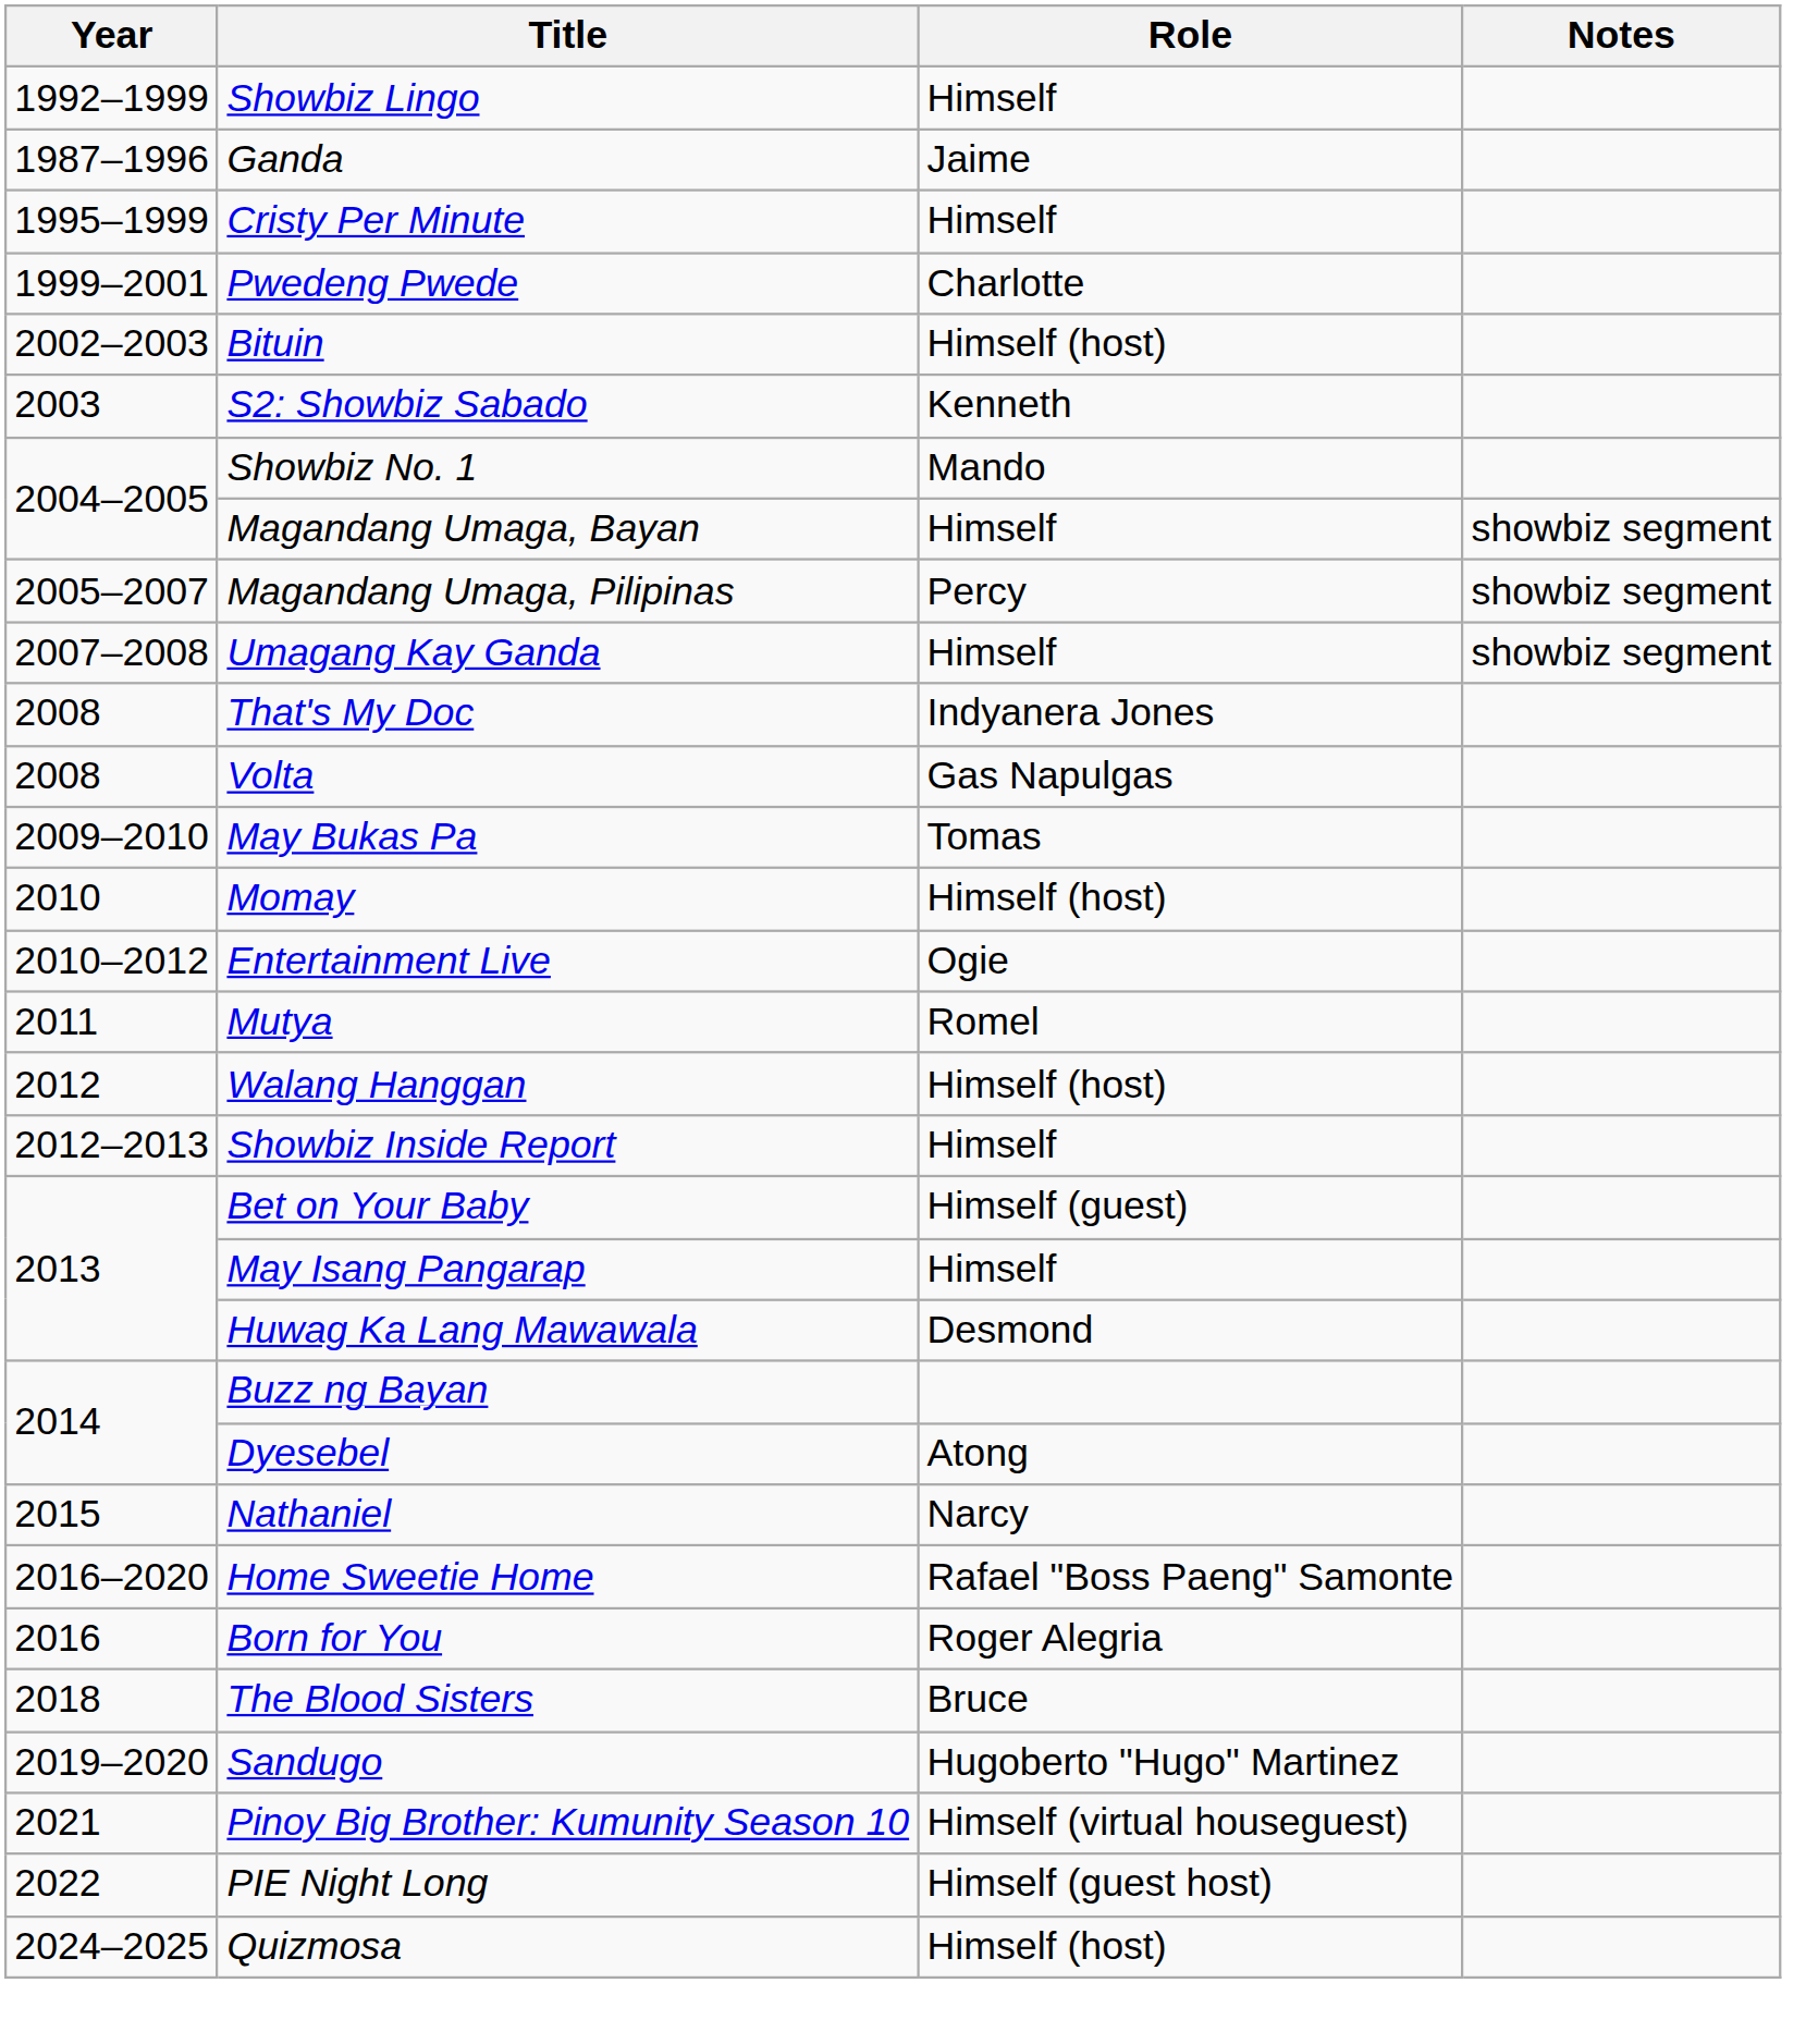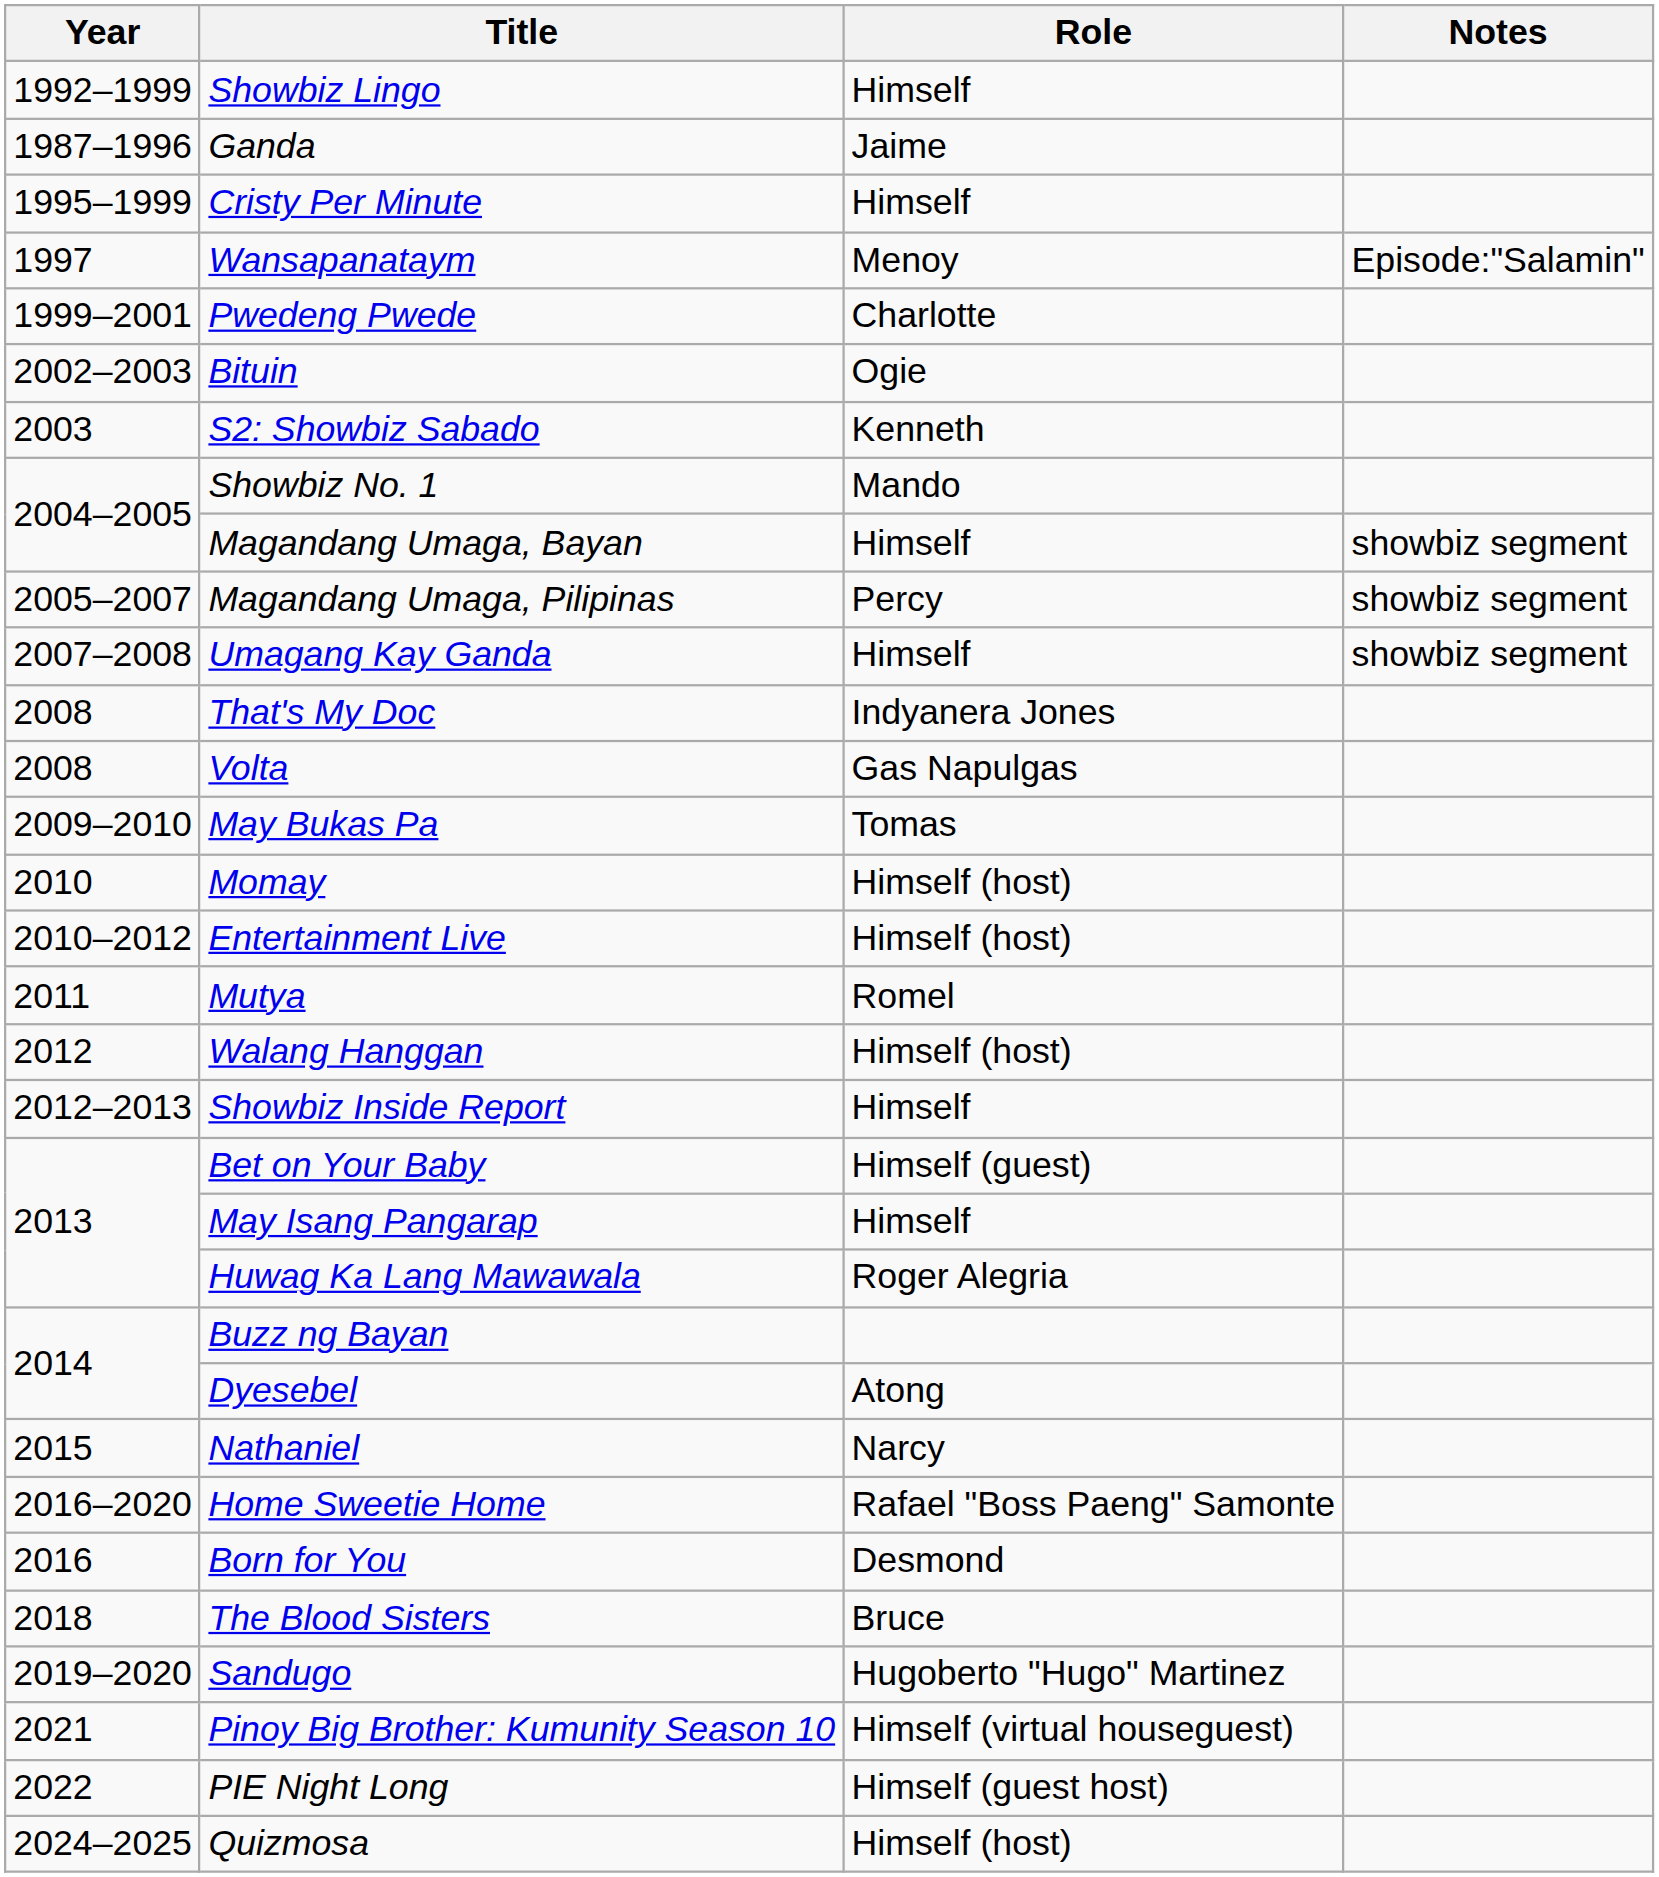 <table class="wikitable plainrowheaders sortable">
 <tr>
 <th scope="col">Year</th>
 <th scope="col">Title</th>
 <th scope="col">Role</th>
 <th scope="col" class="unsortable">Notes</th>
 </tr>
 <tr>
 <td>1992–1999</td>
 <td><em><a href='#'>Showbiz Lingo</a></em></td>
 <td>Himself</td>
 <td></td>
 </tr>
 <tr>
 <td>1987–1996</td>
 <td><em>Ganda</em></td>
 <td>Jaime</td>
 <td></td>
 </tr>
 <tr>
 <td>1995–1999</td>
 <td><em><a href='#'>Cristy Per Minute</a></em></td>
 <td>Himself</td>
 <td></td>
 </tr>
 <tr>
+<td>1997</td>
+<td><em><a href='#'>Wansapanataym</a></em></td>
+<td>Menoy</td>
+<td>Episode:"Salamin"</td>
+</tr>
+<tr>
 <td>1999–2001</td>
 <td><em><a href='#'>Pwedeng Pwede</a></em></td>
 <td>Charlotte</td>
 <td></td>
 </tr>
 <tr>
 <td>2002–2003</td>
 <td><em><a href='#'>Bituin</a></em></td>
-<td>Himself (host)</td>
+<td>Ogie</td>
 <td></td>
 </tr>
 <tr>
 <td>2003</td>
 <td><em><a href='#'>S2: Showbiz Sabado</a></em></td>
 <td>Kenneth</td>
 <td></td>
 </tr>
 <tr>
 <td rowspan="2">2004–2005</td>
 <td><em>Showbiz No. 1</em></td>
 <td>Mando</td>
 <td></td>
 </tr>
 <tr>
 <td><em>Magandang Umaga, Bayan</em></td>
 <td>Himself</td>
 <td>showbiz segment</td>
 </tr>
 <tr>
 <td>2005–2007</td>
 <td><em>Magandang Umaga, Pilipinas</em></td>
 <td>Percy</td>
 <td>showbiz segment</td>
 </tr>
 <tr>
 <td>2007–2008</td>
 <td><em><a href='#'>Umagang Kay Ganda</a></em></td>
 <td>Himself</td>
 <td>showbiz segment</td>
 </tr>
 <tr>
 <td>2008</td>
 <td><em><a href='#'>That's My Doc</a></em></td>
 <td>Indyanera Jones</td>
 <td></td>
 </tr>
 <tr>
 <td>2008</td>
 <td><em><a href='#'>Volta</a></em></td>
 <td>Gas Napulgas</td>
 <td></td>
 </tr>
 <tr>
 <td>2009–2010</td>
 <td><em><a href='#'>May Bukas Pa</a></em></td>
 <td>Tomas</td>
 <td></td>
 </tr>
 <tr>
 <td>2010</td>
 <td><em><a href='#'>Momay</a></em></td>
 <td>Himself (host)</td>
 <td></td>
 </tr>
 <tr>
 <td>2010–2012</td>
 <td><em><a href='#'>Entertainment Live</a></em></td>
-<td>Ogie</td>
+<td>Himself (host)</td>
 <td></td>
 </tr>
 <tr>
 <td>2011</td>
 <td><em><a href='#'>Mutya</a></em></td>
 <td>Romel</td>
 <td></td>
 </tr>
 <tr>
 <td>2012</td>
 <td><em><a href='#'>Walang Hanggan</a></em></td>
 <td>Himself (host)</td>
 <td></td>
 </tr>
 <tr>
 <td>2012–2013</td>
 <td><em><a href='#'>Showbiz Inside Report</a></em></td>
 <td>Himself</td>
 <td></td>
 </tr>
 <tr>
 <td rowspan="3">2013</td>
 <td><em><a href='#'>Bet on Your Baby</a></em></td>
 <td>Himself (guest)</td>
 <td></td>
 </tr>
 <tr>
 <td><em><a href='#'>May Isang Pangarap</a></em></td>
 <td>Himself</td>
 <td></td>
 </tr>
 <tr>
 <td><em><a href='#'>Huwag Ka Lang Mawawala</a></em></td>
-<td>Desmond</td>
+<td>Roger Alegria</td>
 <td></td>
 </tr>
 <tr>
 <td rowspan="2">2014</td>
 <td><em><a href='#'>Buzz ng Bayan</a></em></td>
 <td></td>
 <td></td>
 </tr>
 <tr>
 <td><em><a href='#'>Dyesebel</a></em></td>
 <td>Atong</td>
 <td></td>
 </tr>
 <tr>
 <td>2015</td>
 <td><em><a href='#'>Nathaniel</a></em></td>
 <td>Narcy</td>
 <td></td>
 </tr>
 <tr>
 <td>2016–2020</td>
 <td><em><a href='#'>Home Sweetie Home</a></em></td>
 <td>Rafael "Boss Paeng" Samonte</td>
 <td></td>
 </tr>
 <tr>
 <td>2016</td>
 <td><em><a href='#'>Born for You</a></em></td>
-<td>Roger Alegria</td>
+<td>Desmond</td>
 <td></td>
 </tr>
 <tr>
 <td>2018</td>
 <td><em><a href='#'>The Blood Sisters</a></em></td>
 <td>Bruce</td>
 <td></td>
 </tr>
 <tr>
 <td>2019–2020</td>
 <td><em><a href='#'>Sandugo</a></em></td>
 <td>Hugoberto "Hugo" Martinez</td>
 <td></td>
 </tr>
 <tr>
 <td>2021</td>
 <td><em><a href='#'>Pinoy Big Brother: Kumunity Season 10</a></em></td>
 <td>Himself (virtual houseguest)</td>
 <td></td>
 </tr>
 <tr>
 <td>2022</td>
 <td><em>PIE Night Long</em></td>
 <td>Himself (guest host)</td>
 <td></td>
 </tr>
 <tr>
 <td>2024–2025</td>
 <td><em>Quizmosa</em></td>
 <td>Himself (host)</td>
 <td></td>
 </tr>
 </table>
